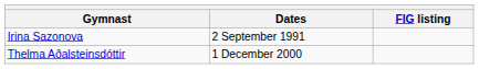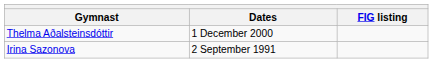 <table class="wikitable mw-collapsible mw-collapsed" width="75%">
 <tr>
 <th colspan="3"></th>
 </tr>
 <tr>
 <th>Gymnast</th>
 <th>Dates</th>
 <th><a href='#'>FIG</a> listing</th>
 </tr>
 <tr>
+<td><a href='#'>Thelma Aðalsteinsdóttir</a></td>
+<td>1 December 2000</td>
+<td></td>
+</tr>
+<tr>
 <td><a href='#'>Irina Sazonova</a></td>
 <td>2 September 1991</td>
 <td></td>
 </tr>
-<tr>
-<td><a href='#'>Thelma Aðalsteinsdóttir</a></td>
-<td>1 December 2000</td>
-<td></td>
-</tr>
 </table>
